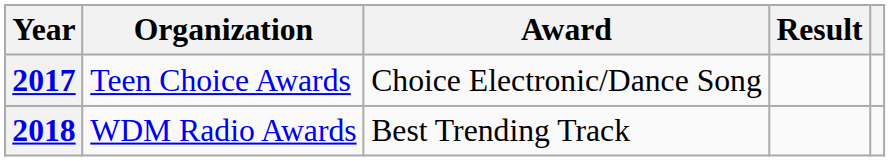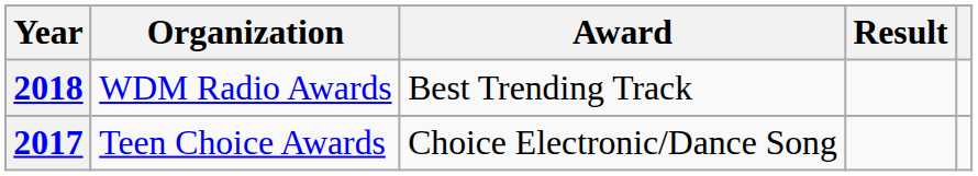 <table class="wikitable sortable plainrowheaders">
 <tr>
 <th scope="col">Year</th>
 <th class="unsortable">Organization</th>
 <th class="unsortable">Award</th>
 <th class="unsortable">Result</th>
 <th class="unsortable"></th>
 </tr>
 <tr>
+<th scope="row"><a href='#'>2018</a></th>
+<td><a href='#'>WDM Radio Awards</a></td>
+<td>Best Trending Track</td>
+<td></td>
+<td></td>
+</tr>
+<tr>
 <th scope="row"><a href='#'>2017</a></th>
 <td><a href='#'>Teen Choice Awards</a></td>
 <td>Choice Electronic/Dance Song</td>
 <td></td>
 <td></td>
 </tr>
-<tr>
-<th scope="row"><a href='#'>2018</a></th>
-<td><a href='#'>WDM Radio Awards</a></td>
-<td>Best Trending Track</td>
-<td></td>
-<td></td>
-</tr>
 </table>
